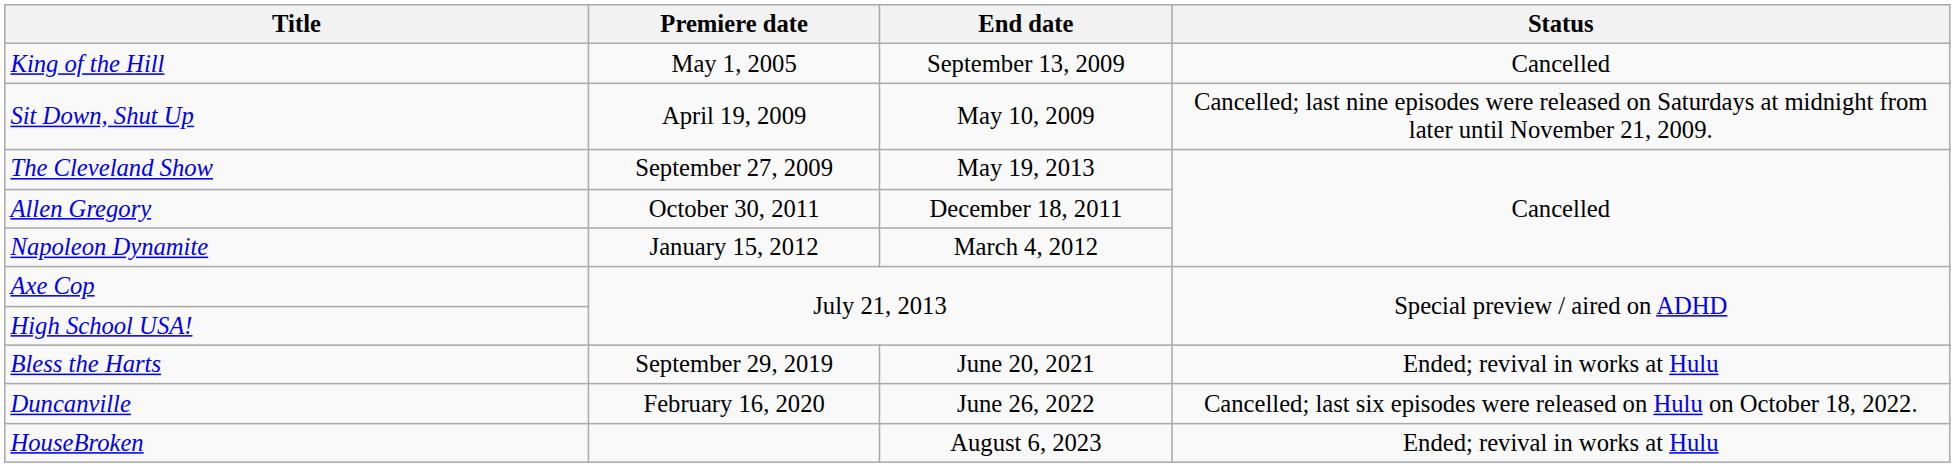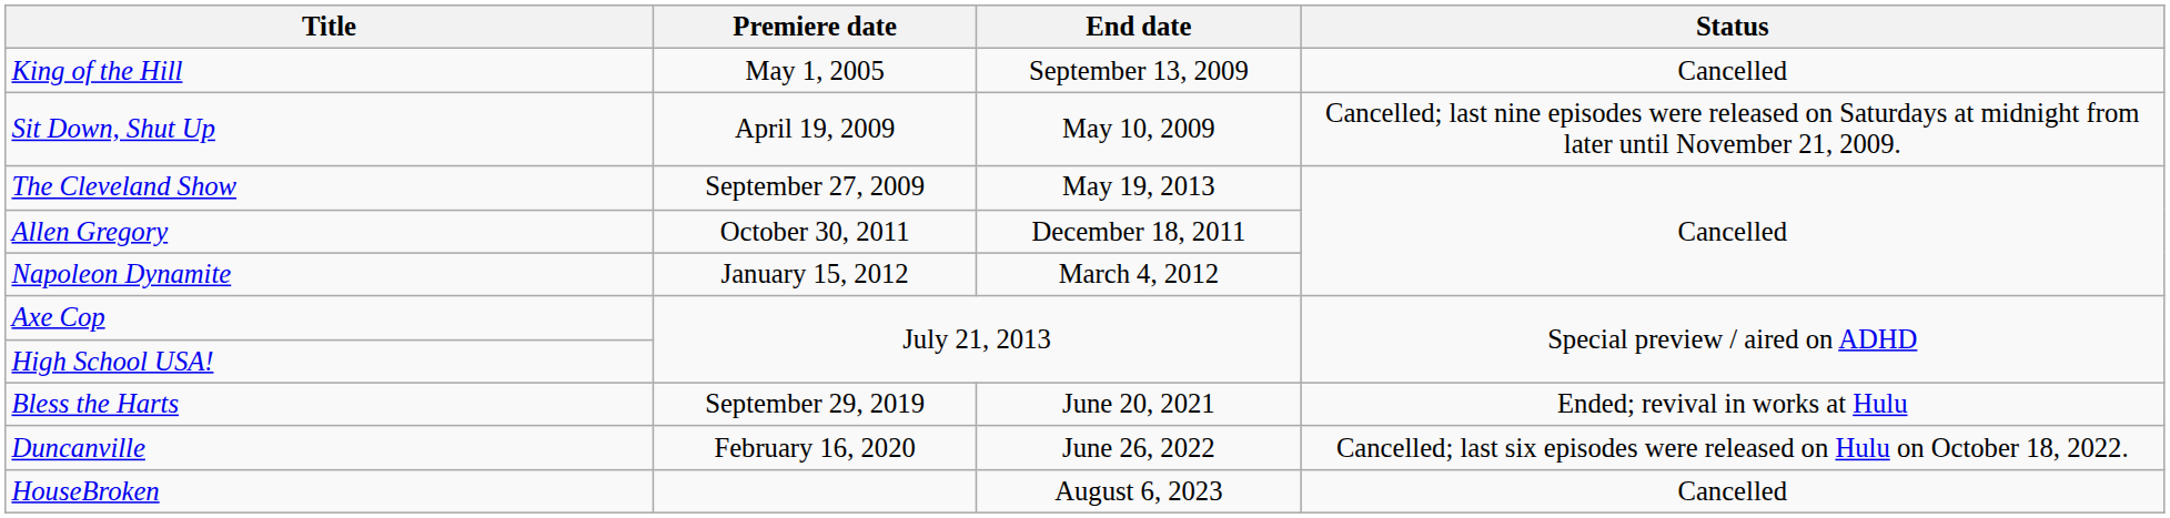 <table class="wikitable plainrowheaders sortable" style="width:100%;text-align:center;">
 <tr>
 <th scope="col" style="width:30%;">Title</th>
 <th scope="col" style="width:15%;">Premiere date</th>
 <th scope="col" style="width:15%;">End date</th>
 <th class="unsortable" style="width:40%;">Status</th>
 </tr>
 <tr>
 <td scope="row" style="text-align:left;"><em><a href='#'>King of the Hill</a></em></td>
 <td>May 1, 2005</td>
 <td>September 13, 2009</td>
 <td>Cancelled</td>
 </tr>
 <tr>
 <td scope="row" style="text-align:left;"><em><a href='#'>Sit Down, Shut Up</a></em></td>
 <td>April 19, 2009</td>
 <td>May 10, 2009</td>
 <td>Cancelled; last nine episodes were released on Saturdays at midnight from later until November 21, 2009.</td>
 </tr>
 <tr>
 <td scope="row" style="text-align:left;"><em><a href='#'>The Cleveland Show</a></em></td>
 <td>September 27, 2009</td>
 <td>May 19, 2013</td>
 <td rowspan="3">Cancelled</td>
 </tr>
 <tr>
 <td scope="row" style="text-align:left;"><em><a href='#'>Allen Gregory</a></em></td>
 <td>October 30, 2011</td>
 <td>December 18, 2011</td>
 </tr>
 <tr>
 <td scope="row" style="text-align:left;"><em><a href='#'>Napoleon Dynamite</a></em></td>
 <td>January 15, 2012</td>
 <td>March 4, 2012</td>
 </tr>
 <tr>
 <td scope="row" style="text-align:left;"><em><a href='#'>Axe Cop</a></em></td>
 <td colspan="2" rowspan="2">July 21, 2013</td>
 <td rowspan="2">Special preview / aired on <a href='#'>ADHD</a></td>
 </tr>
 <tr>
 <td scope="row" style="text-align:left;"><em><a href='#'>High School USA!</a></em></td>
 </tr>
 <tr>
 <td scope="row" style="text-align:left;"><em><a href='#'>Bless the Harts</a></em></td>
 <td>September 29, 2019</td>
 <td>June 20, 2021</td>
 <td>Ended; revival in works at <a href='#'>Hulu</a></td>
 </tr>
 <tr>
 <td scope="row" style="text-align:left;"><em><a href='#'>Duncanville</a></em></td>
 <td>February 16, 2020</td>
 <td>June 26, 2022</td>
 <td>Cancelled; last six episodes were released on <a href='#'>Hulu</a> on October 18, 2022.</td>
 </tr>
 <tr>
 <td scope="row" style="text-align:left;"><em><a href='#'>HouseBroken</a></em></td>
 <td></td>
 <td>August 6, 2023</td>
-<td>Ended; revival in works at <a href='#'>Hulu</a></td>
+<td>Cancelled</td>
 </tr>
 </table>
